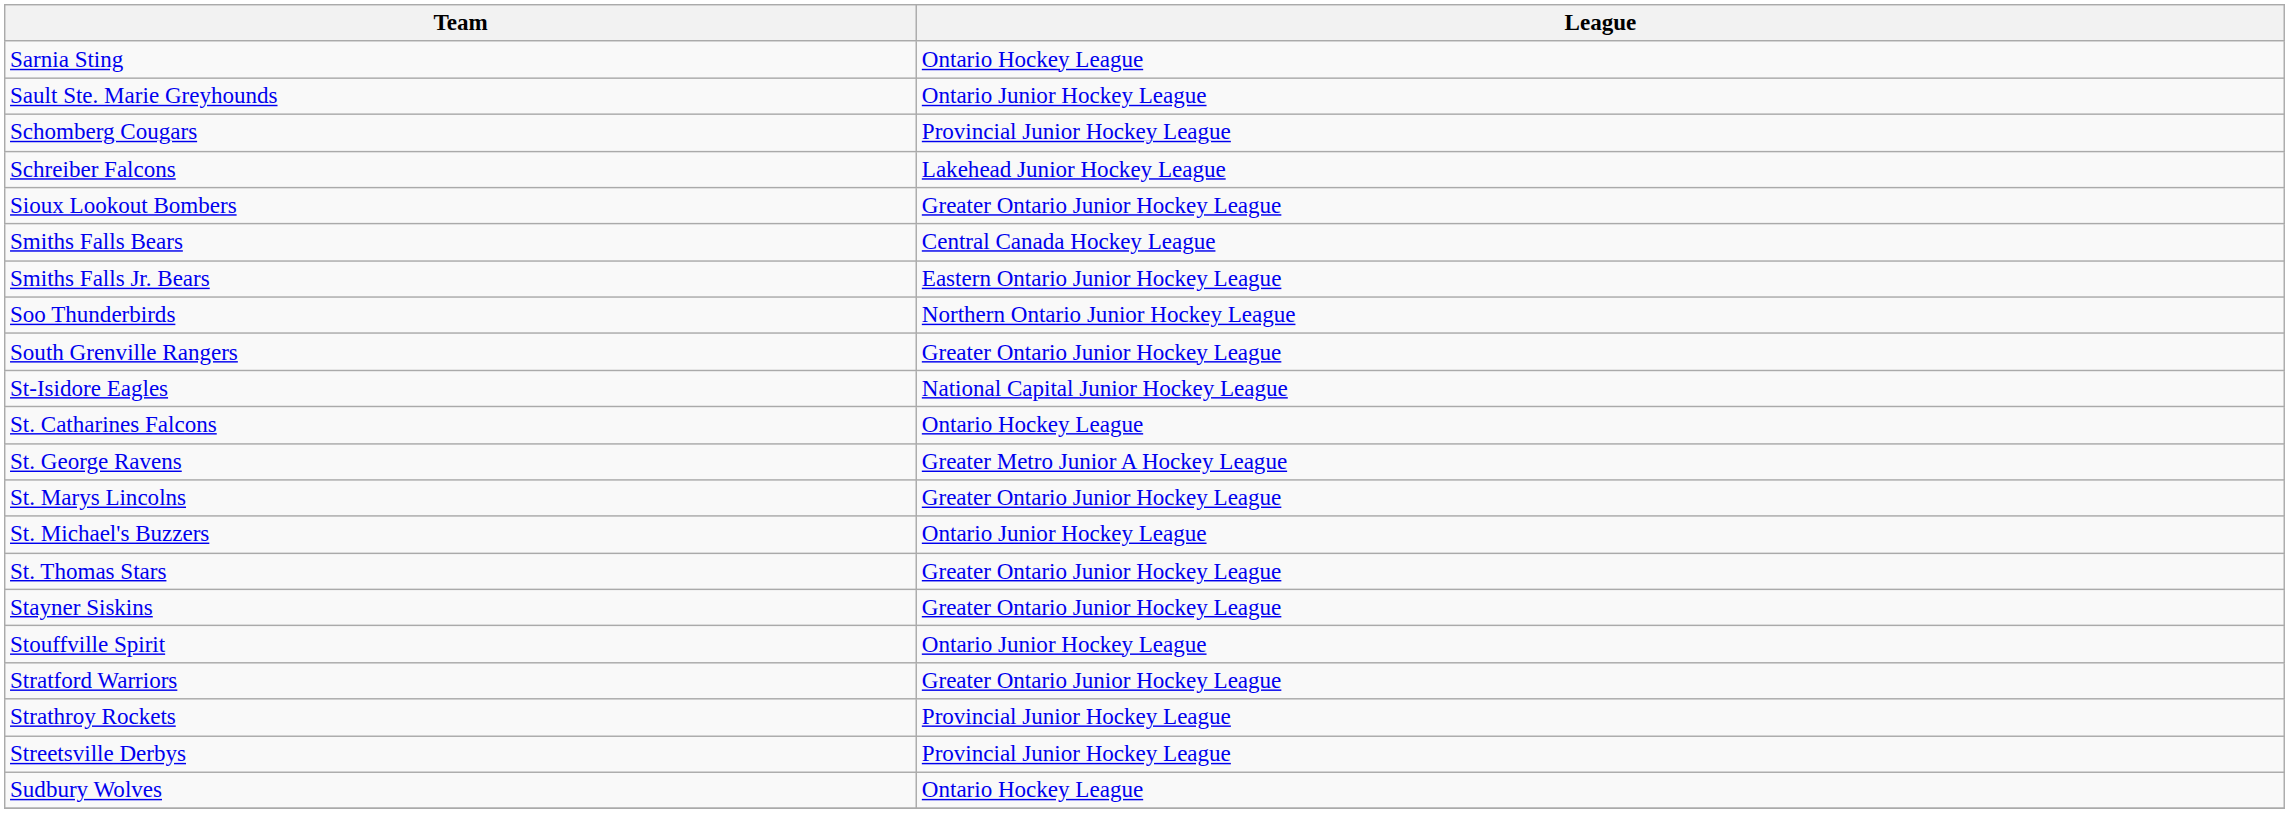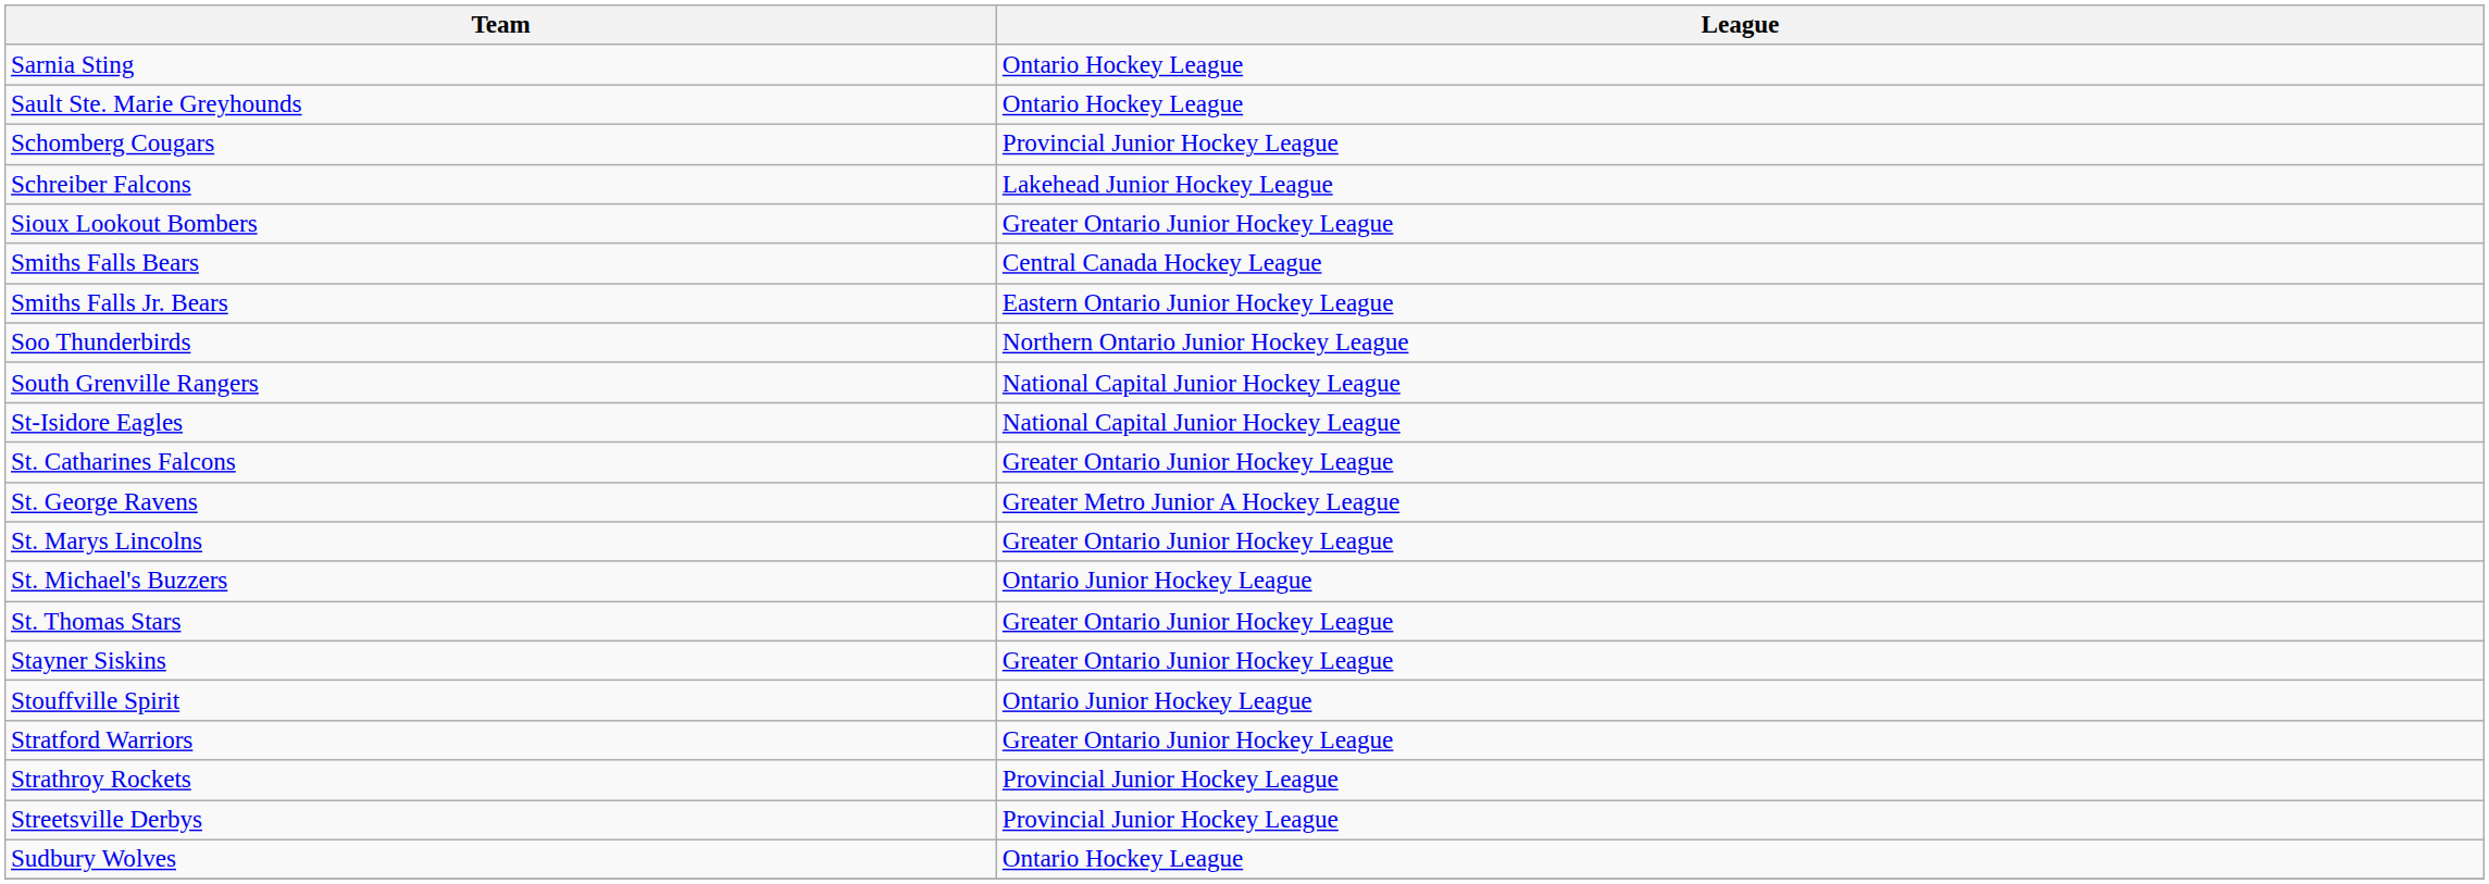 <table class="wikitable sortable" width=100%>
 <tr>
 <th width=40%>Team</th>
 <th width=60%>League</th>
 </tr>
 <tr>
 <td><a href='#'>Sarnia Sting</a></td>
 <td><a href='#'>Ontario Hockey League</a></td>
 </tr>
 <tr>
 <td><a href='#'>Sault Ste. Marie Greyhounds</a></td>
-<td><a href='#'>Ontario Junior Hockey League</a></td>
+<td><a href='#'>Ontario Hockey League</a></td>
 </tr>
 <tr>
 <td><a href='#'>Schomberg Cougars</a></td>
 <td><a href='#'>Provincial Junior Hockey League</a></td>
 </tr>
 <tr>
 <td><a href='#'>Schreiber Falcons</a></td>
 <td><a href='#'>Lakehead Junior Hockey League</a></td>
 </tr>
 <tr>
 <td><a href='#'>Sioux Lookout Bombers</a></td>
 <td><a href='#'>Greater Ontario Junior Hockey League</a></td>
 </tr>
 <tr>
 <td><a href='#'>Smiths Falls Bears</a></td>
 <td><a href='#'>Central Canada Hockey League</a></td>
 </tr>
 <tr>
 <td><a href='#'>Smiths Falls Jr. Bears</a></td>
 <td><a href='#'>Eastern Ontario Junior Hockey League</a></td>
 </tr>
 <tr>
 <td><a href='#'>Soo Thunderbirds</a></td>
 <td><a href='#'>Northern Ontario Junior Hockey League</a></td>
 </tr>
 <tr>
 <td><a href='#'>South Grenville Rangers</a></td>
-<td><a href='#'>Greater Ontario Junior Hockey League</a></td>
+<td><a href='#'>National Capital Junior Hockey League</a></td>
 </tr>
 <tr>
 <td><a href='#'>St-Isidore Eagles</a></td>
 <td><a href='#'>National Capital Junior Hockey League</a></td>
 </tr>
 <tr>
 <td><a href='#'>St. Catharines Falcons</a></td>
-<td><a href='#'>Ontario Hockey League</a></td>
+<td><a href='#'>Greater Ontario Junior Hockey League</a></td>
 </tr>
 <tr>
 <td><a href='#'>St. George Ravens</a></td>
 <td><a href='#'>Greater Metro Junior A Hockey League</a></td>
 </tr>
 <tr>
 <td><a href='#'>St. Marys Lincolns</a></td>
 <td><a href='#'>Greater Ontario Junior Hockey League</a></td>
 </tr>
 <tr>
 <td><a href='#'>St. Michael's Buzzers</a></td>
 <td><a href='#'>Ontario Junior Hockey League</a></td>
 </tr>
 <tr>
 <td><a href='#'>St. Thomas Stars</a></td>
 <td><a href='#'>Greater Ontario Junior Hockey League</a></td>
 </tr>
 <tr>
 <td><a href='#'>Stayner Siskins</a></td>
 <td><a href='#'>Greater Ontario Junior Hockey League</a></td>
 </tr>
 <tr>
 <td><a href='#'>Stouffville Spirit</a></td>
 <td><a href='#'>Ontario Junior Hockey League</a></td>
 </tr>
 <tr>
 <td><a href='#'>Stratford Warriors</a></td>
 <td><a href='#'>Greater Ontario Junior Hockey League</a></td>
 </tr>
 <tr>
 <td><a href='#'>Strathroy Rockets</a></td>
 <td><a href='#'>Provincial Junior Hockey League</a></td>
 </tr>
 <tr>
 <td><a href='#'>Streetsville Derbys</a></td>
 <td><a href='#'>Provincial Junior Hockey League</a></td>
 </tr>
 <tr>
 <td><a href='#'>Sudbury Wolves</a></td>
 <td><a href='#'>Ontario Hockey League</a></td>
 </tr>
 <tr>
 </tr>
 </table>
